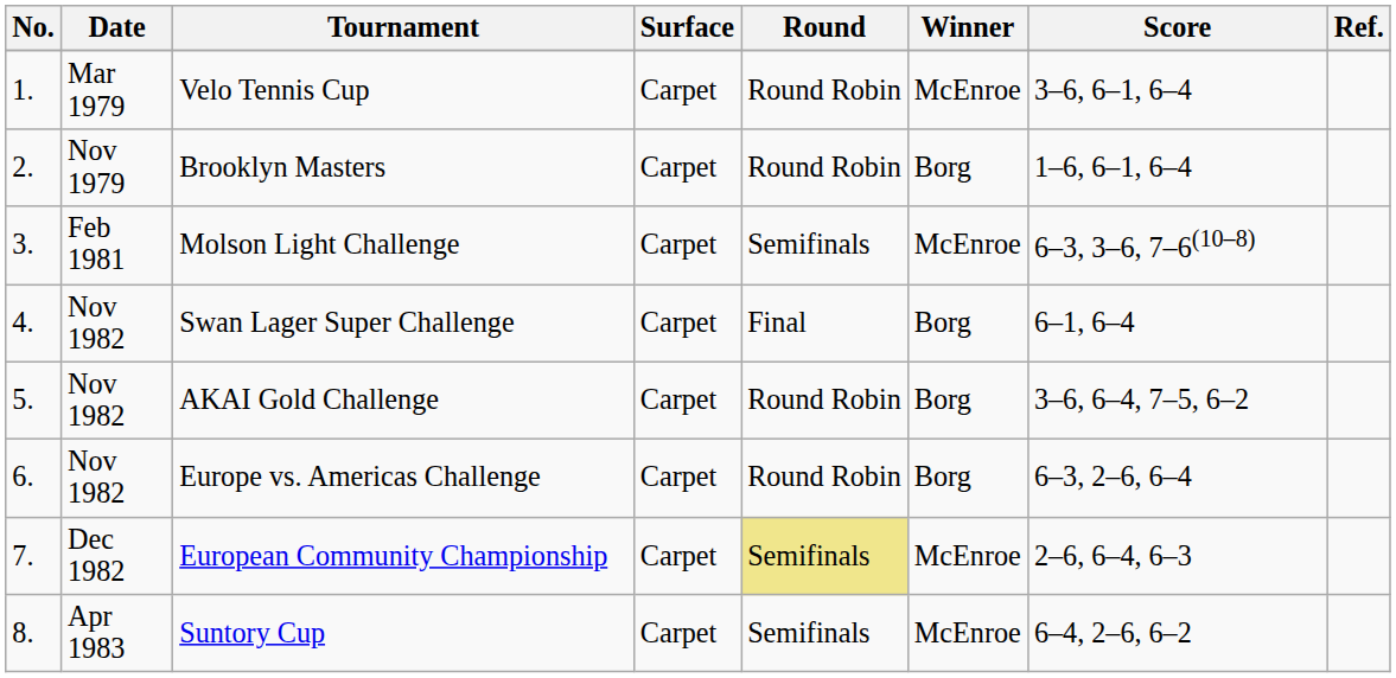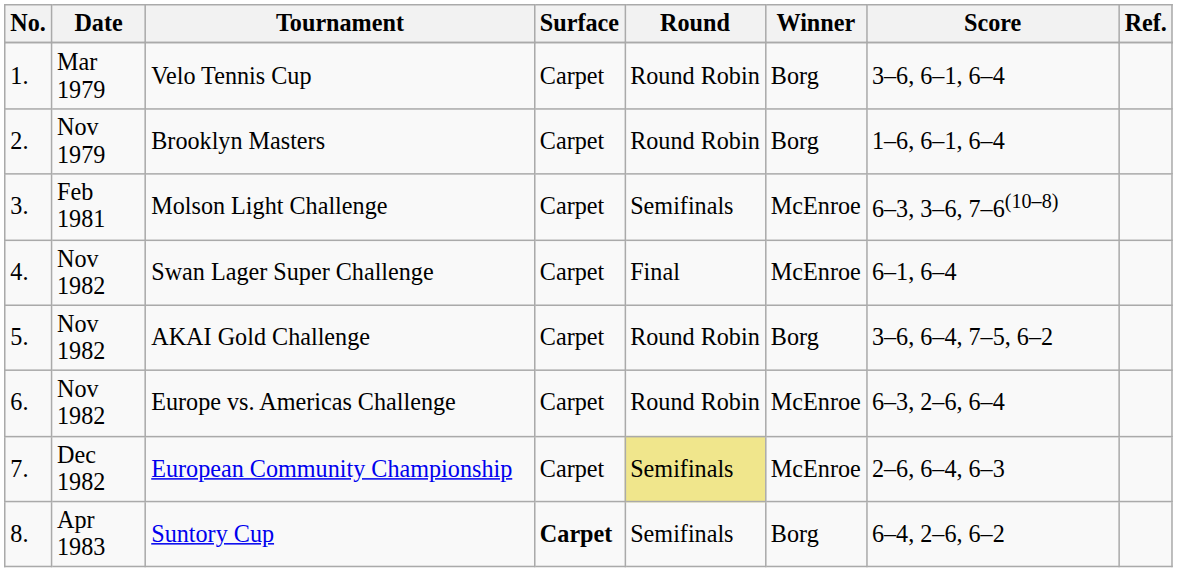 <table class="sortable wikitable">
 <tr>
 <th>No.</th>
 <th style="width:55px">Date</th>
 <th style="width:250px">Tournament</th>
 <th>Surface</th>
 <th>Round</th>
 <th>Winner</th>
 <th width=160 class=unsortable>Score</th>
 <th class=unsortable>Ref.</th>
 </tr>
 <tr>
 </tr>
 <tr>
 <td>1.</td>
 <td>Mar 1979</td>
 <td>Velo Tennis Cup</td>
 <td>Carpet</td>
 <td>Round Robin</td>
-<td>McEnroe</td>
+<td>Borg</td>
 <td>3–6, 6–1, 6–4</td>
 <td></td>
 </tr>
 <tr>
 <td>2.</td>
 <td>Nov 1979</td>
 <td>Brooklyn Masters</td>
 <td>Carpet</td>
 <td>Round Robin</td>
 <td>Borg</td>
 <td>1–6, 6–1, 6–4</td>
 <td></td>
 </tr>
 <tr>
 <td>3.</td>
 <td>Feb 1981</td>
 <td>Molson Light Challenge</td>
 <td>Carpet</td>
 <td>Semifinals</td>
 <td>McEnroe</td>
 <td>6–3, 3–6, 7–6<sup>(10–8)</sup></td>
 <td></td>
 </tr>
 <tr>
 <td>4.</td>
 <td>Nov 1982</td>
 <td>Swan Lager Super Challenge</td>
 <td>Carpet</td>
 <td>Final</td>
-<td>Borg</td>
+<td>McEnroe</td>
 <td>6–1, 6–4</td>
 <td></td>
 </tr>
 <tr>
 <td>5.</td>
 <td>Nov 1982</td>
 <td>AKAI Gold Challenge</td>
 <td>Carpet</td>
 <td>Round Robin</td>
 <td>Borg</td>
 <td>3–6, 6–4, 7–5, 6–2</td>
 <td></td>
 </tr>
 <tr>
 <td>6.</td>
 <td>Nov 1982</td>
 <td>Europe vs. Americas Challenge</td>
 <td>Carpet</td>
 <td>Round Robin</td>
-<td>Borg</td>
+<td>McEnroe</td>
 <td>6–3, 2–6, 6–4</td>
 <td></td>
 </tr>
 <tr>
 <td>7.</td>
 <td>Dec 1982</td>
 <td><a href='#'>European Community Championship</a></td>
 <td>Carpet</td>
 <td style="background: khaki;">Semifinals</td>
 <td>McEnroe</td>
 <td>2–6, 6–4, 6–3</td>
 <td></td>
 </tr>
 <tr>
 <td>8.</td>
 <td>Apr 1983</td>
 <td><a href='#'>Suntory Cup</a></td>
-<td>Carpet</td>
+<td><strong>Carpet</strong></td>
 <td>Semifinals</td>
-<td>McEnroe</td>
+<td>Borg</td>
 <td>6–4, 2–6, 6–2</td>
 <td></td>
 </tr>
 </table>
